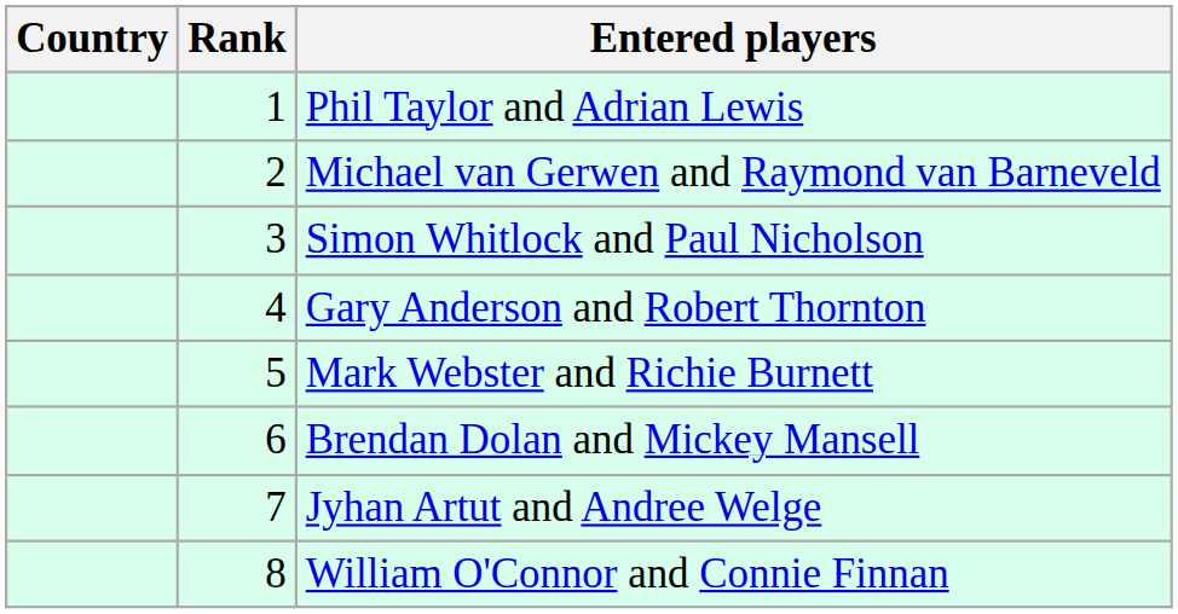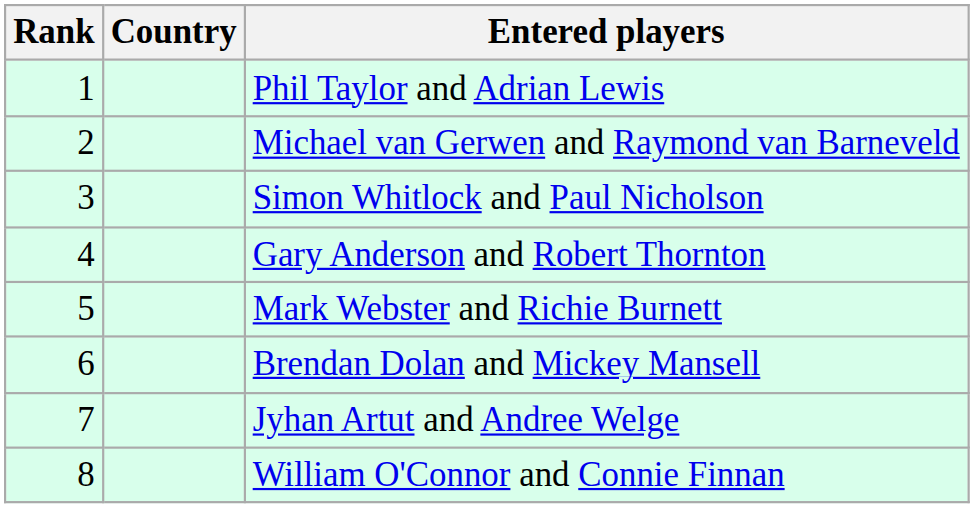 <table class="wikitable">
 <tr>
+<th>Rank</th>
 <th>Country</th>
-<th>Rank</th>
 <th>Entered players</th>
 </tr>
 <tr style="background:#d8ffeb;">
+<td align=right>1</td>
 <td></td>
-<td align=right>1</td>
 <td><a href='#'>Phil Taylor</a> and <a href='#'>Adrian Lewis</a></td>
 </tr>
 <tr style="background:#d8ffeb;">
+<td align=right>2</td>
 <td></td>
-<td align=right>2</td>
 <td><a href='#'>Michael van Gerwen</a> and <a href='#'>Raymond van Barneveld</a></td>
 </tr>
 <tr style="background:#d8ffeb;">
+<td align=right>3</td>
 <td></td>
-<td align=right>3</td>
 <td><a href='#'>Simon Whitlock</a> and <a href='#'>Paul Nicholson</a></td>
 </tr>
 <tr style="background:#d8ffeb;">
+<td align=right>4</td>
 <td></td>
-<td align=right>4</td>
 <td><a href='#'>Gary Anderson</a> and <a href='#'>Robert Thornton</a></td>
 </tr>
 <tr style="background:#d8ffeb;">
+<td align=right>5</td>
 <td></td>
-<td align=right>5</td>
 <td><a href='#'>Mark Webster</a> and <a href='#'>Richie Burnett</a></td>
 </tr>
 <tr style="background:#d8ffeb;">
+<td align=right>6</td>
 <td></td>
-<td align=right>6</td>
 <td><a href='#'>Brendan Dolan</a> and <a href='#'>Mickey Mansell</a></td>
 </tr>
 <tr style="background:#d8ffeb;">
+<td align=right>7</td>
 <td></td>
-<td align=right>7</td>
 <td><a href='#'>Jyhan Artut</a> and <a href='#'>Andree Welge</a></td>
 </tr>
 <tr style="background:#d8ffeb;">
+<td align=right>8</td>
 <td></td>
-<td align=right>8</td>
 <td><a href='#'>William O'Connor</a> and <a href='#'>Connie Finnan</a></td>
 </tr>
 </table>
